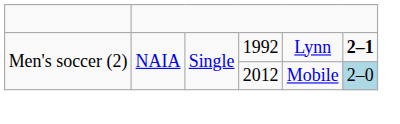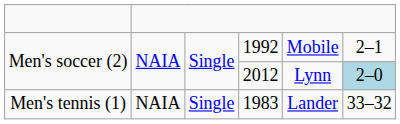 <table class="wikitable" style="text-align:center">
 <tr>
 <td><br></td>
 </tr>
 <tr align="center">
 <td rowspan="2">Men's soccer (2)</td>
 <td rowspan="2"><a href='#'>NAIA</a></td>
 <td rowspan="2"><a href='#'>Single</a></td>
 <td>1992</td>
-<td><a href='#'>Lynn</a></td>
-<td><strong>2–1</strong></td>
+<td><a href='#'>Mobile</a></td>
+<td>2–1</td>
 </tr>
 <tr align="center">
 <td>2012</td>
-<td><a href='#'>Mobile</a></td>
+<td><a href='#'>Lynn</a></td>
 <td style="background: lightblue;">2–0</td>
 </tr>
+<tr align="center">
+<td rowspan="1">Men's tennis (1)</td>
+<td rowspan="1">NAIA</td>
+<td rowspan="1"><a href='#'>Single</a></td>
+<td>1983</td>
+<td><a href='#'>Lander</a></td>
+<td>33–32</td>
+</tr>
 </table>
